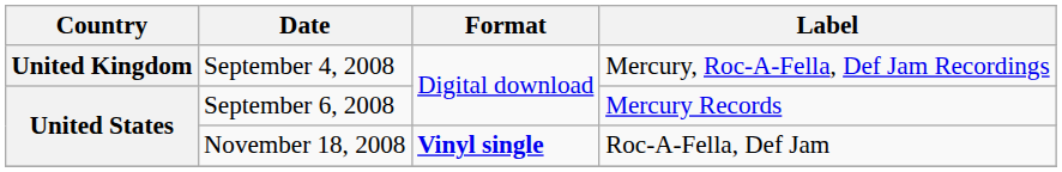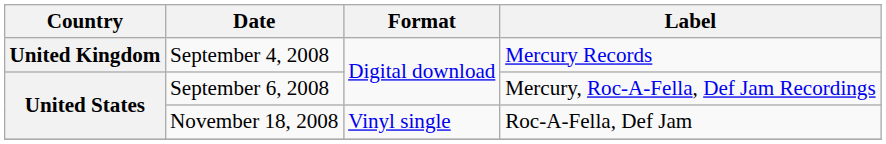 <table class="wikitable plainrowheaders">
 <tr>
 <th scope="col">Country</th>
 <th scope="col">Date</th>
 <th scope="col">Format</th>
 <th scope="col">Label</th>
 </tr>
 <tr>
 <th scope="row">United Kingdom</th>
 <td>September 4, 2008</td>
 <td rowspan="2"><a href='#'>Digital download</a></td>
-<td>Mercury, <a href='#'>Roc-A-Fella</a>, <a href='#'>Def Jam Recordings</a></td>
+<td><a href='#'>Mercury Records</a></td>
 </tr>
 <tr>
 <th rowspan="2" scope="row">United States</th>
 <td>September 6, 2008</td>
-<td><a href='#'>Mercury Records</a></td>
+<td>Mercury, <a href='#'>Roc-A-Fella</a>, <a href='#'>Def Jam Recordings</a></td>
 </tr>
 <tr>
 <td>November 18, 2008</td>
-<td><strong><a href='#'>Vinyl single</a></strong></td>
+<td><a href='#'>Vinyl single</a></td>
 <td>Roc-A-Fella, Def Jam</td>
 </tr>
 <tr>
 </tr>
 </table>
